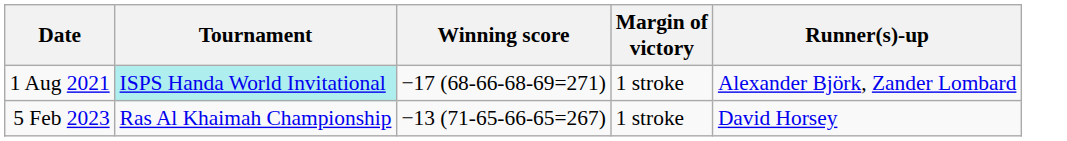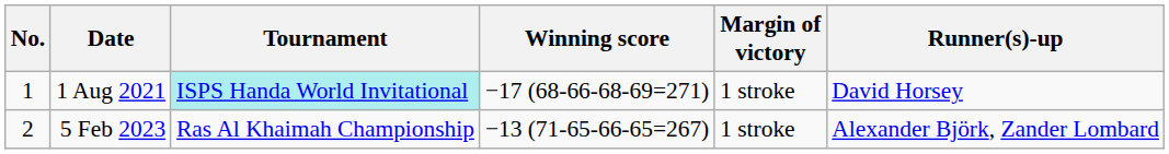 <table class="wikitable" style="font-size:95%;">
 <tr>
+<th>No.</th>
 <th>Date</th>
 <th>Tournament</th>
 <th>Winning score</th>
 <th>Margin of<br>victory</th>
 <th>Runner(s)-up</th>
 </tr>
 <tr>
+<td align=center>1</td>
 <td align=right>1 Aug <a href='#'>2021</a></td>
 <td style="background: paleturquoise;"><a href='#'>ISPS Handa World Invitational</a></td>
 <td>−17 (68-66-68-69=271)</td>
 <td>1 stroke</td>
-<td> <a href='#'>Alexander Björk</a>,  <a href='#'>Zander Lombard</a></td>
+<td> <a href='#'>David Horsey</a></td>
 </tr>
 <tr>
+<td align=center>2</td>
 <td align=right>5 Feb <a href='#'>2023</a></td>
 <td><a href='#'>Ras Al Khaimah Championship</a></td>
 <td>−13 (71-65-66-65=267)</td>
 <td>1 stroke</td>
-<td> <a href='#'>David Horsey</a></td>
+<td> <a href='#'>Alexander Björk</a>,  <a href='#'>Zander Lombard</a></td>
 </tr>
 </table>
